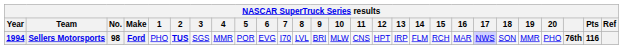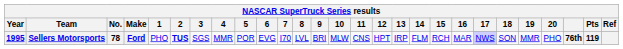 <table class="wikitable" style="text-align:center; font-size:75%">
 <tr>
 <th colspan=45><a href='#'>NASCAR SuperTruck Series</a> results</th>
 </tr>
 <tr>
 <th>Year</th>
 <th>Team</th>
 <th>No.</th>
 <th>Make</th>
 <th>1</th>
 <th>2</th>
 <th>3</th>
 <th>4</th>
 <th>5</th>
 <th>6</th>
 <th>7</th>
 <th>8</th>
 <th>9</th>
 <th>10</th>
 <th>11</th>
 <th>12</th>
 <th>13</th>
 <th>14</th>
 <th>15</th>
 <th>16</th>
 <th>17</th>
 <th>18</th>
 <th>19</th>
 <th>20</th>
 <th></th>
 <th>Pts</th>
 <th>Ref</th>
 </tr>
 <tr>
-<th><a href='#'>1994</a></th>
+<th><a href='#'>1995</a></th>
 <th><a href='#'>Sellers Motorsports</a></th>
-<th>98</th>
+<th>78</th>
 <th><a href='#'>Ford</a></th>
 <td><a href='#'>PHO</a></td>
 <td><strong><a href='#'>TUS</a></strong></td>
 <td><a href='#'>SGS</a></td>
 <td><a href='#'>MMR</a></td>
 <td><a href='#'>POR</a></td>
 <td><a href='#'>EVG</a></td>
 <td><a href='#'>I70</a></td>
 <td><a href='#'>LVL</a></td>
 <td><a href='#'>BRI</a></td>
 <td><a href='#'>MLW</a></td>
 <td><a href='#'>CNS</a></td>
 <td><a href='#'>HPT</a></td>
 <td><a href='#'>IRP</a></td>
 <td><a href='#'>FLM</a></td>
 <td><a href='#'>RCH</a></td>
 <td><a href='#'>MAR</a></td>
 <td style="background:#CFCFFF;"><a href='#'>NWS</a><br></td>
 <td><a href='#'>SON</a></td>
 <td><a href='#'>MMR</a></td>
 <td><a href='#'>PHO</a></td>
 <th>76th</th>
-<th>116</th>
+<th>119</th>
 <th></th>
 </tr>
 </table>
